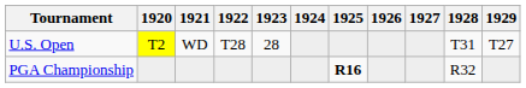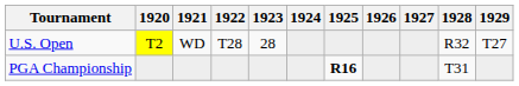 <table class="wikitable" style="font-size:95%;text-align:center;">
 <tr>
 <th>Tournament</th>
 <th>1920</th>
 <th>1921</th>
 <th>1922</th>
 <th>1923</th>
 <th>1924</th>
 <th>1925</th>
 <th>1926</th>
 <th>1927</th>
 <th>1928</th>
 <th>1929</th>
 </tr>
 <tr>
 <td align=left><a href='#'>U.S. Open</a></td>
 <td style="background:yellow;">T2</td>
 <td>WD</td>
 <td>T28</td>
 <td>28</td>
 <td style="background:#eeeeee;"></td>
 <td style="background:#eeeeee;"></td>
 <td style="background:#eeeeee;"></td>
 <td style="background:#eeeeee;"></td>
-<td>T31</td>
+<td>R32</td>
 <td>T27</td>
 </tr>
 <tr>
 <td align=left><a href='#'>PGA Championship</a></td>
 <td style="background:#eeeeee;"></td>
 <td style="background:#eeeeee;"></td>
 <td style="background:#eeeeee;"></td>
 <td style="background:#eeeeee;"></td>
 <td style="background:#eeeeee;"></td>
 <td><strong>R16</strong></td>
 <td style="background:#eeeeee;"></td>
 <td style="background:#eeeeee;"></td>
-<td>R32</td>
+<td>T31</td>
 <td style="background:#eeeeee;"></td>
 </tr>
 </table>
